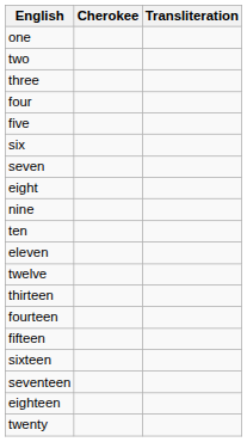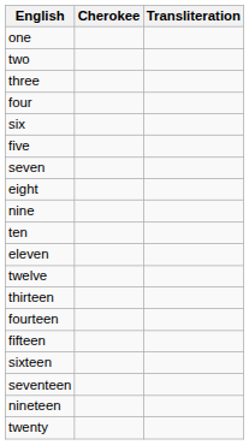 <table class="wikitable sortable collapsible">
 <tr>
 <th>English</th>
 <th>Cherokee</th>
 <th>Transliteration</th>
 </tr>
 <tr>
 <td>one</td>
 <td></td>
 <td></td>
 </tr>
 <tr>
 <td>two</td>
 <td></td>
 <td></td>
 </tr>
 <tr>
 <td>three</td>
 <td></td>
 <td></td>
 </tr>
 <tr>
 <td>four</td>
 <td></td>
 <td></td>
 </tr>
 <tr>
-<td>five</td>
+<td>six</td>
 <td></td>
 <td></td>
 </tr>
 <tr>
-<td>six</td>
+<td>five</td>
 <td></td>
 <td></td>
 </tr>
 <tr>
 <td>seven</td>
 <td></td>
 <td></td>
 </tr>
 <tr>
 <td>eight</td>
 <td></td>
 <td></td>
 </tr>
 <tr>
 <td>nine</td>
 <td></td>
 <td></td>
 </tr>
 <tr>
 <td>ten</td>
 <td></td>
 <td></td>
 </tr>
 <tr>
 <td>eleven</td>
 <td></td>
 <td></td>
 </tr>
 <tr>
 <td>twelve</td>
 <td></td>
 <td></td>
 </tr>
 <tr>
 <td>thirteen</td>
 <td></td>
 <td></td>
 </tr>
 <tr>
 <td>fourteen</td>
 <td></td>
 <td></td>
 </tr>
 <tr>
 <td>fifteen</td>
 <td></td>
 <td></td>
 </tr>
 <tr>
 <td>sixteen</td>
 <td></td>
 <td></td>
 </tr>
 <tr>
 <td>seventeen</td>
 <td></td>
 <td></td>
 </tr>
 <tr>
-<td>eighteen</td>
+<td>nineteen</td>
 <td></td>
 <td></td>
 </tr>
 <tr>
 <td>twenty</td>
 <td></td>
 <td></td>
 </tr>
 </table>
